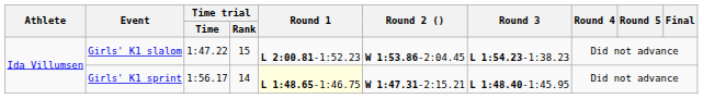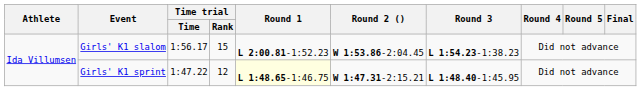 <table class="wikitable" border="1" style="font-size:90%">
 <tr>
 <th rowspan=2>Athlete</th>
 <th rowspan=2>Event</th>
 <th colspan=2>Time trial</th>
 <th rowspan=2>Round 1</th>
 <th rowspan=2>Round 2 ()</th>
 <th rowspan=2>Round 3</th>
 <th rowspan=2>Round 4</th>
 <th rowspan=2>Round 5</th>
 <th rowspan=2>Final</th>
 </tr>
 <tr>
 <th>Time</th>
 <th>Rank</th>
 </tr>
 <tr>
 <td rowspan=2><a href='#'>Ida Villumsen</a></td>
 <td><a href='#'>Girls' K1 slalom</a></td>
-<td align=center>1:47.22</td>
+<td align=center>1:56.17</td>
 <td align=center>15</td>
 <td align=center><br><strong>L</strong> <strong>2:00.81</strong>-1:52.23</td>
 <td align=center><br><strong>W</strong> <strong>1:53.86</strong>-2:04.45</td>
 <td align=center><br><strong>L</strong> <strong>1:54.23</strong>-1:38.23</td>
 <td align=center colspan=3>Did not advance</td>
 </tr>
 <tr>
 <td><a href='#'>Girls' K1 sprint</a></td>
-<td align=center>1:56.17</td>
-<td align=center>14</td>
+<td align=center>1:47.22</td>
+<td align=center>12</td>
 <td align=center style="background: lightyellow;"><br><strong>L</strong> <strong>1:48.65</strong>-1:46.75</td>
 <td align=center><br><strong>W</strong> <strong>1:47.31</strong>-2:15.21</td>
 <td align=center><br><strong>L</strong> <strong>1:48.40</strong>-1:45.95</td>
 <td align=center colspan=3>Did not advance</td>
 </tr>
 </table>
